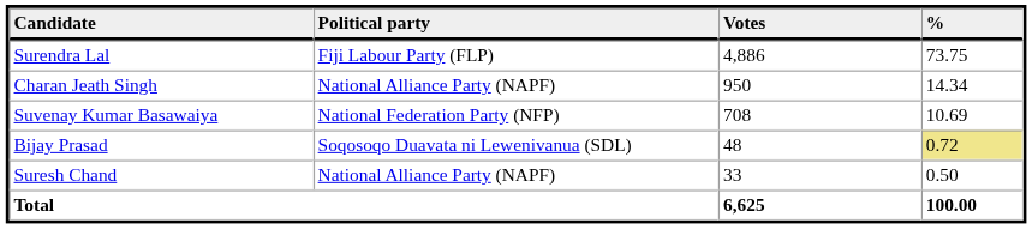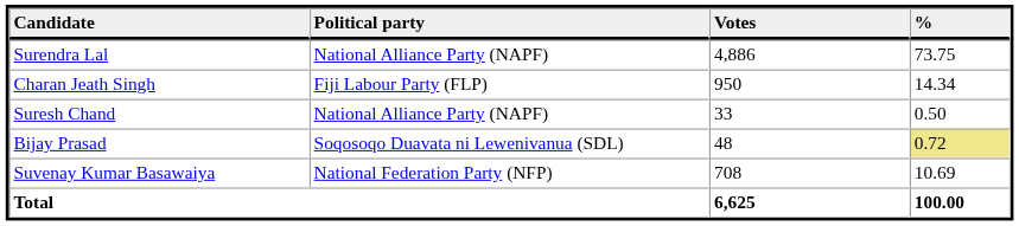 <table table width="70%" border="1" align="center" cellpadding=3 cellspacing=0 style="margin:5px; border:3px solid;">
 <tr>
 <td td width="30%" style="border-bottom:3px solid; background:#efefef;"><strong>Candidate</strong></td>
 <td td width="40%" style="border-bottom:3px solid; background:#efefef;"><strong>Political party</strong></td>
 <td td width="20%" style="border-bottom:3px solid; background:#efefef;"><strong>Votes</strong></td>
 <td td width="10%" style="border-bottom:3px solid; background:#efefef;"><strong>%</strong></td>
 </tr>
 <tr>
 <td><a href='#'>Surendra Lal</a></td>
-<td><a href='#'>Fiji Labour Party</a> (FLP)</td>
+<td><a href='#'>National Alliance Party</a> (NAPF)</td>
 <td>4,886</td>
 <td>73.75</td>
 </tr>
 <tr>
 <td><a href='#'>Charan Jeath Singh</a></td>
-<td><a href='#'>National Alliance Party</a> (NAPF)</td>
+<td><a href='#'>Fiji Labour Party</a> (FLP)</td>
 <td>950</td>
 <td>14.34</td>
 </tr>
 <tr>
-<td><a href='#'>Suvenay Kumar Basawaiya</a></td>
-<td><a href='#'>National Federation Party</a> (NFP)</td>
-<td>708</td>
-<td>10.69</td>
+<td><a href='#'>Suresh Chand</a></td>
+<td><a href='#'>National Alliance Party</a> (NAPF)</td>
+<td>33</td>
+<td>0.50</td>
 </tr>
 <tr>
 <td><a href='#'>Bijay Prasad</a></td>
 <td><a href='#'>Soqosoqo Duavata ni Lewenivanua</a> (SDL)</td>
 <td>48</td>
 <td style="background: khaki;">0.72</td>
 </tr>
 <tr>
-<td><a href='#'>Suresh Chand</a></td>
-<td><a href='#'>National Alliance Party</a> (NAPF)</td>
-<td>33</td>
-<td>0.50</td>
+<td><a href='#'>Suvenay Kumar Basawaiya</a></td>
+<td><a href='#'>National Federation Party</a> (NFP)</td>
+<td>708</td>
+<td>10.69</td>
 </tr>
 <tr>
 <td colspan=2><strong>Total</strong></td>
 <td><strong>6,625</strong></td>
 <td><strong>100.00</strong></td>
 </tr>
 <tr>
 </tr>
 </table>
